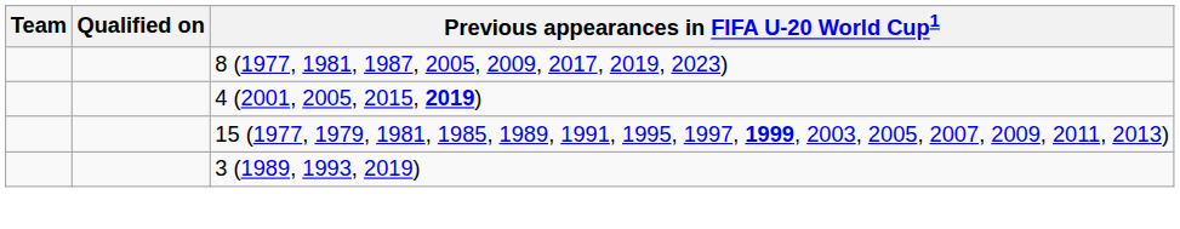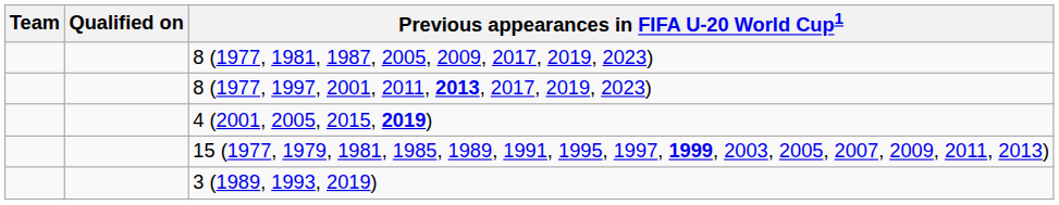 <table class="wikitable sortable">
 <tr>
 <th>Team</th>
 <th>Qualified on</th>
 <th data-sort-type="number">Previous appearances in <a href='#'>FIFA U-20 World Cup</a><sup><strong><a href='#'>1</a></strong></sup></th>
 </tr>
 <tr>
 <td></td>
 <td></td>
 <td>8 (<a href='#'>1977</a>, <a href='#'>1981</a>, <a href='#'>1987</a>, <a href='#'>2005</a>, <a href='#'>2009</a>, <a href='#'>2017</a>, <a href='#'>2019</a>, <a href='#'>2023</a>)</td>
+</tr>
+<tr>
+<td></td>
+<td></td>
+<td>8 (<a href='#'>1977</a>, <a href='#'>1997</a>, <a href='#'>2001</a>, <a href='#'>2011</a>, <strong><a href='#'>2013</a></strong>, <a href='#'>2017</a>, <a href='#'>2019</a>, <a href='#'>2023</a>)</td>
 </tr>
 <tr>
 <td></td>
 <td></td>
 <td>4 (<a href='#'>2001</a>, <a href='#'>2005</a>, <a href='#'>2015</a>, <strong><a href='#'>2019</a></strong>)</td>
 </tr>
 <tr>
 <td></td>
 <td></td>
 <td>15 (<a href='#'>1977</a>, <a href='#'>1979</a>, <a href='#'>1981</a>, <a href='#'>1985</a>, <a href='#'>1989</a>, <a href='#'>1991</a>, <a href='#'>1995</a>, <a href='#'>1997</a>, <strong><a href='#'>1999</a></strong>, <a href='#'>2003</a>, <a href='#'>2005</a>, <a href='#'>2007</a>, <a href='#'>2009</a>, <a href='#'>2011</a>, <a href='#'>2013</a>)</td>
 </tr>
 <tr>
 <td></td>
 <td></td>
 <td>3 (<a href='#'>1989</a>, <a href='#'>1993</a>, <a href='#'>2019</a>)</td>
 </tr>
 </table>
